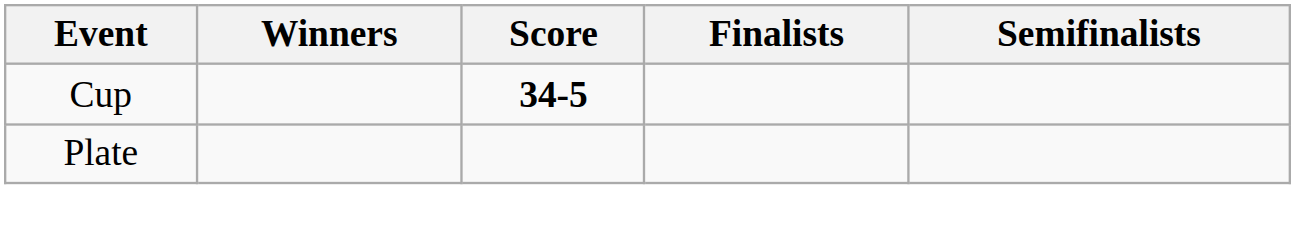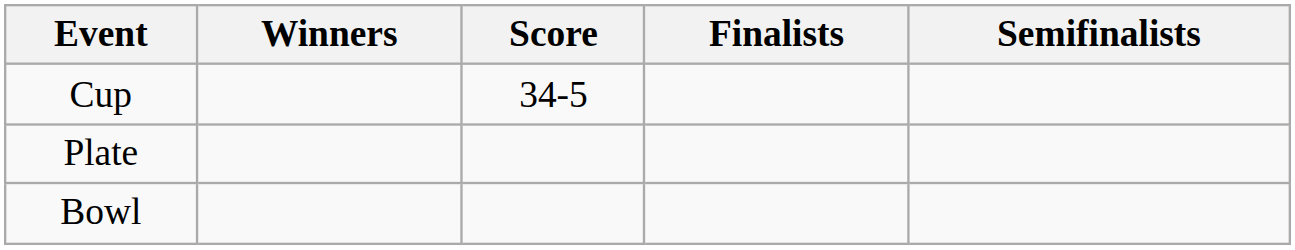 <table class="wikitable" width=550 style="text-align: center">
 <tr>
 <th>Event</th>
 <th>Winners</th>
 <th>Score</th>
 <th>Finalists</th>
 <th>Semifinalists</th>
 </tr>
 <tr>
 <td>Cup</td>
 <td align=left></td>
-<td><strong>34-5</strong></td>
+<td>34-5</td>
 <td align=left></td>
 <td align=left></td>
 </tr>
 <tr>
 <td>Plate</td>
 <td align=left></td>
 <td></td>
 <td align=left></td>
 <td align=left></td>
 </tr>
+<tr>
+<td>Bowl</td>
+<td align=left></td>
+<td></td>
+<td align=left></td>
+<td align=left></td>
+</tr>
 </table>
